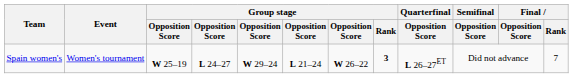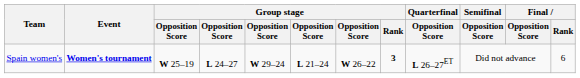 <table class="wikitable" style="font-size:90%">
 <tr>
 <th rowspan=2>Team</th>
 <th rowspan=2>Event</th>
 <th colspan=6>Group stage</th>
 <th>Quarterfinal</th>
 <th>Semifinal</th>
 <th colspan=2>Final / </th>
 </tr>
 <tr style="font-size:95%">
 <th>Opposition<br>Score</th>
 <th>Opposition<br>Score</th>
 <th>Opposition<br>Score</th>
 <th>Opposition<br>Score</th>
 <th>Opposition<br>Score</th>
 <th>Rank</th>
 <th>Opposition<br>Score</th>
 <th>Opposition<br>Score</th>
 <th>Opposition<br>Score</th>
 <th>Rank</th>
 </tr>
 <tr align=center>
 <td align=left><a href='#'>Spain women's</a></td>
-<td align=left><a href='#'>Women's tournament</a></td>
+<td align=left><strong><a href='#'>Women's tournament</a></strong></td>
 <td><br><strong>W</strong> 25–19</td>
 <td><br><strong>L</strong> 24–27</td>
 <td><br><strong>W</strong> 29–24</td>
 <td><br><strong>L</strong> 21–24</td>
 <td><br><strong>W</strong> 26–22</td>
 <td><strong>3</strong></td>
 <td><br><strong>L</strong> 26–27<sup>ET</sup></td>
 <td colspan=2>Did not advance</td>
-<td>7</td>
+<td>6</td>
 </tr>
 </table>
